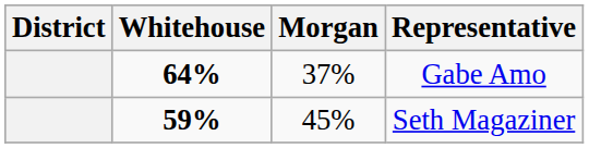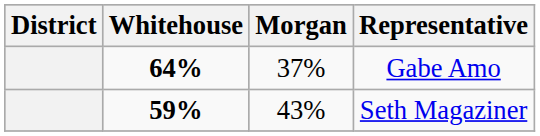 <table class=wikitable>
 <tr>
 <th>District</th>
 <th>Whitehouse</th>
 <th>Morgan</th>
 <th>Representative</th>
 </tr>
 <tr align=center>
 <th></th>
 <td><strong>64%</strong></td>
 <td>37%</td>
 <td><a href='#'>Gabe Amo</a></td>
 </tr>
 <tr align=center>
 <th></th>
 <td><strong>59%</strong></td>
-<td>45%</td>
+<td>43%</td>
 <td><a href='#'>Seth Magaziner</a></td>
 </tr>
 </table>
